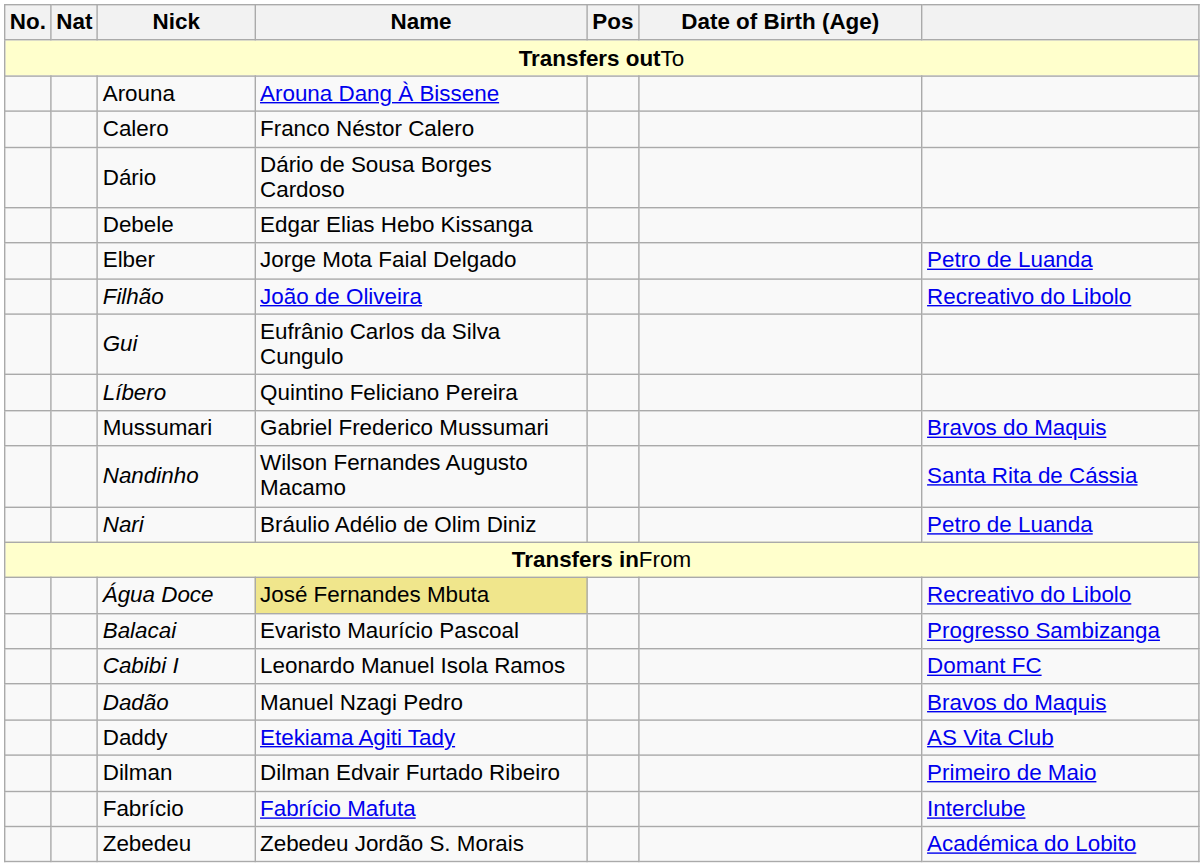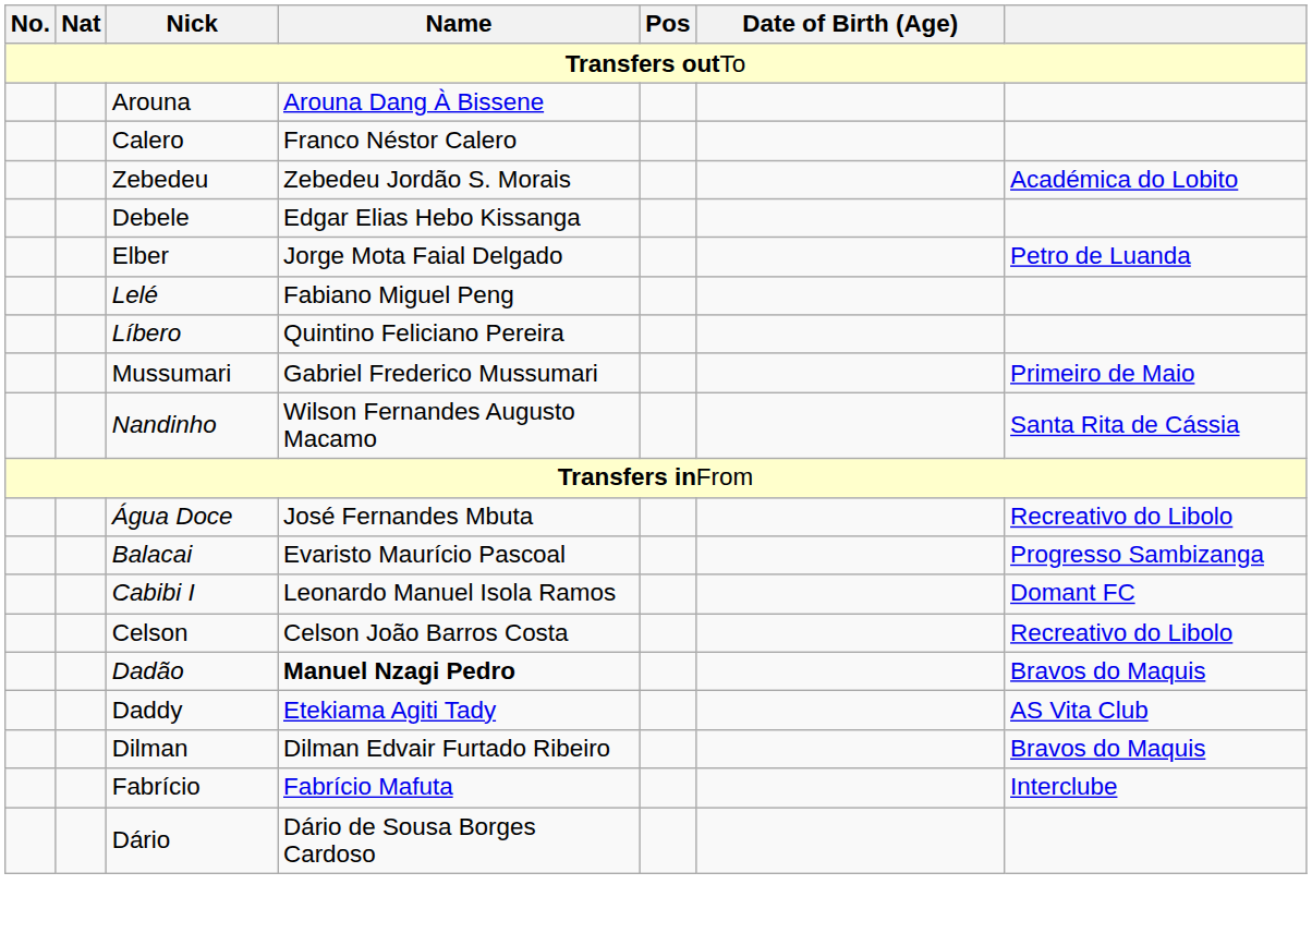 <table class="wikitable ve-ce-branchNode ve-ce-tableNode">
 <tr>
 <th>No.</th>
 <th>Nat</th>
 <th width=105px>Nick</th>
 <th width=230px>Name</th>
 <th>Pos</th>
 <th width=195px>Date of Birth (Age)</th>
 <th width=190px></th>
 </tr>
 <tr bgcolor=#ffffcc>
 <td align=center colspan=7><strong>Transfers out</strong>To</td>
 </tr>
 <tr>
 <td></td>
 <td></td>
 <td>Arouna</td>
 <td><a href='#'>Arouna Dang À Bissene</a></td>
 <td></td>
 <td></td>
 <td></td>
 </tr>
 <tr>
 <td></td>
 <td></td>
 <td>Calero</td>
 <td>Franco Néstor Calero</td>
 <td></td>
 <td></td>
 <td></td>
 </tr>
 <tr>
 <td></td>
 <td></td>
-<td>Dário</td>
-<td>Dário de Sousa Borges Cardoso</td>
+<td>Zebedeu</td>
+<td>Zebedeu Jordão S. Morais</td>
 <td></td>
 <td></td>
-<td></td>
+<td><a href='#'>Académica do Lobito</a></td>
 </tr>
 <tr>
 <td></td>
 <td></td>
 <td>Debele</td>
 <td>Edgar Elias Hebo Kissanga</td>
 <td></td>
 <td></td>
 <td></td>
 </tr>
 <tr>
 <td></td>
 <td></td>
 <td>Elber</td>
 <td>Jorge Mota Faial Delgado</td>
 <td></td>
 <td></td>
 <td><a href='#'>Petro de Luanda</a></td>
 </tr>
 <tr>
 <td></td>
 <td></td>
-<td><em>Filhão</em></td>
-<td><a href='#'>João de Oliveira</a></td>
-<td></td>
-<td></td>
-<td><a href='#'>Recreativo do Libolo</a></td>
-</tr>
-<tr>
-<td></td>
-<td></td>
-<td><em>Gui</em></td>
-<td>Eufrânio Carlos da Silva Cungulo</td>
+<td><em>Lelé</em></td>
+<td>Fabiano Miguel Peng</td>
 <td></td>
 <td></td>
 <td></td>
 </tr>
 <tr>
 <td></td>
 <td></td>
 <td><em>Líbero</em></td>
 <td>Quintino Feliciano Pereira</td>
 <td></td>
 <td></td>
 <td></td>
 </tr>
 <tr>
 <td></td>
 <td></td>
 <td>Mussumari</td>
 <td>Gabriel Frederico Mussumari</td>
 <td></td>
 <td></td>
-<td><a href='#'>Bravos do Maquis</a></td>
+<td><a href='#'>Primeiro de Maio</a></td>
 </tr>
 <tr>
 <td></td>
 <td></td>
 <td><em>Nandinho</em></td>
 <td>Wilson Fernandes Augusto Macamo</td>
 <td></td>
 <td></td>
 <td><a href='#'>Santa Rita de Cássia</a></td>
 </tr>
-<tr>
-<td></td>
-<td></td>
-<td><em>Nari</em></td>
-<td>Bráulio Adélio de Olim Diniz</td>
-<td></td>
-<td></td>
-<td><a href='#'>Petro de Luanda</a></td>
-</tr>
 <tr bgcolor=#ffffcc>
 <td align=center colspan=7><strong>Transfers in</strong>From</td>
 </tr>
 <tr>
 <td></td>
 <td></td>
 <td><em>Água Doce</em></td>
-<td style="background: khaki;">José Fernandes Mbuta</td>
+<td>José Fernandes Mbuta</td>
 <td></td>
 <td></td>
 <td><a href='#'>Recreativo do Libolo</a></td>
 </tr>
 <tr>
 <td></td>
 <td></td>
 <td><em>Balacai</em></td>
 <td>Evaristo Maurício Pascoal</td>
 <td></td>
 <td></td>
 <td><a href='#'>Progresso Sambizanga</a></td>
 </tr>
 <tr>
 <td></td>
 <td></td>
 <td><em>Cabibi I</em></td>
 <td>Leonardo Manuel Isola Ramos</td>
 <td></td>
 <td></td>
 <td><a href='#'>Domant FC</a></td>
 </tr>
 <tr>
 <td></td>
 <td></td>
+<td>Celson</td>
+<td>Celson João Barros Costa</td>
+<td></td>
+<td></td>
+<td><a href='#'>Recreativo do Libolo</a></td>
+</tr>
+<tr>
+<td></td>
+<td></td>
 <td><em>Dadão</em></td>
-<td>Manuel Nzagi Pedro</td>
+<td><strong>Manuel Nzagi Pedro</strong></td>
 <td></td>
 <td></td>
 <td><a href='#'>Bravos do Maquis</a></td>
 </tr>
 <tr>
 <td></td>
 <td></td>
 <td>Daddy</td>
 <td><a href='#'>Etekiama Agiti Tady</a></td>
 <td></td>
 <td></td>
 <td><a href='#'>AS Vita Club</a></td>
 </tr>
 <tr>
 <td></td>
 <td></td>
 <td>Dilman</td>
 <td>Dilman Edvair Furtado Ribeiro</td>
 <td></td>
 <td></td>
-<td><a href='#'>Primeiro de Maio</a></td>
+<td><a href='#'>Bravos do Maquis</a></td>
 </tr>
 <tr>
 <td></td>
 <td></td>
 <td>Fabrício</td>
 <td><a href='#'>Fabrício Mafuta</a></td>
 <td></td>
 <td></td>
 <td><a href='#'>Interclube</a></td>
 </tr>
 <tr>
 <td></td>
 <td></td>
-<td>Zebedeu</td>
-<td>Zebedeu Jordão S. Morais</td>
+<td>Dário</td>
+<td>Dário de Sousa Borges Cardoso</td>
 <td></td>
 <td></td>
-<td><a href='#'>Académica do Lobito</a></td>
+<td></td>
 </tr>
 </table>
